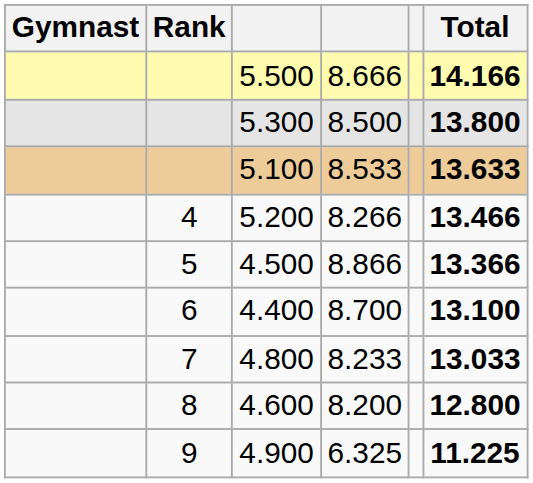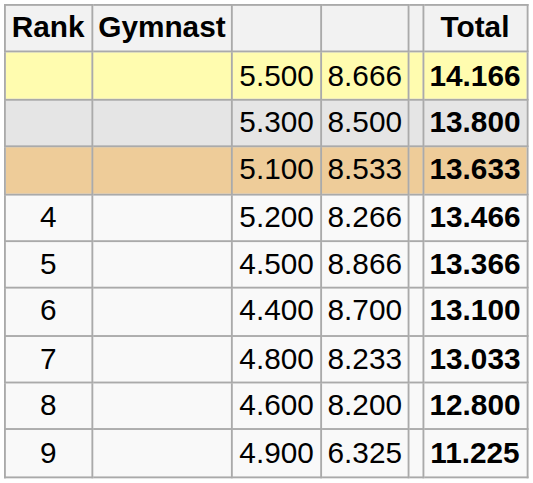 <table style="text-align:center;" class="wikitable sortable">
 <tr>
+<th>Rank</th>
 <th>Gymnast</th>
-<th>Rank</th>
 <th><small></small></th>
 <th><small></small></th>
 <th><small></small></th>
 <th>Total</th>
 </tr>
 <tr style="background:#fffcaf;">
+<td></td>
 <td align=left></td>
-<td></td>
 <td>5.500</td>
 <td>8.666</td>
 <td></td>
 <td><strong>14.166</strong></td>
 </tr>
 <tr style="background:#e5e5e5;">
+<td></td>
 <td align=left></td>
-<td></td>
 <td>5.300</td>
 <td>8.500</td>
 <td></td>
 <td><strong>13.800</strong></td>
 </tr>
 <tr style="background:#ec9;">
+<td></td>
 <td align=left></td>
-<td></td>
 <td>5.100</td>
 <td>8.533</td>
 <td></td>
 <td><strong>13.633</strong></td>
 </tr>
 <tr>
+<td>4</td>
 <td align=left></td>
-<td>4</td>
 <td>5.200</td>
 <td>8.266</td>
 <td></td>
 <td><strong>13.466</strong></td>
 </tr>
 <tr>
+<td>5</td>
 <td align=left></td>
-<td>5</td>
 <td>4.500</td>
 <td>8.866</td>
 <td></td>
 <td><strong>13.366</strong></td>
 </tr>
 <tr>
+<td>6</td>
 <td align=left></td>
-<td>6</td>
 <td>4.400</td>
 <td>8.700</td>
 <td></td>
 <td><strong>13.100</strong></td>
 </tr>
 <tr>
+<td>7</td>
 <td align=left></td>
-<td>7</td>
 <td>4.800</td>
 <td>8.233</td>
 <td></td>
 <td><strong>13.033</strong></td>
 </tr>
 <tr>
+<td>8</td>
 <td align=left></td>
-<td>8</td>
 <td>4.600</td>
 <td>8.200</td>
 <td></td>
 <td><strong>12.800</strong></td>
 </tr>
 <tr>
+<td>9</td>
 <td align=left></td>
-<td>9</td>
 <td>4.900</td>
 <td>6.325</td>
 <td></td>
 <td><strong>11.225</strong></td>
 </tr>
 </table>
